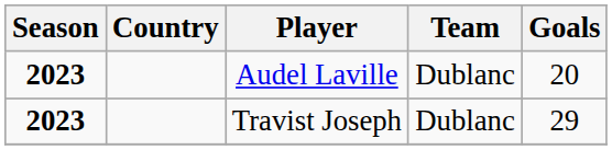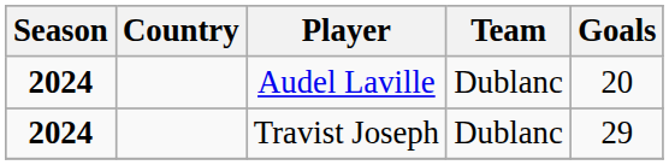 <table class="wikitable" style="text-align:center;">
 <tr>
 <th>Season</th>
 <th>Country</th>
 <th>Player</th>
 <th>Team</th>
 <th>Goals</th>
 </tr>
 <tr>
-<td><strong>2023</strong></td>
+<td><strong>2024</strong></td>
 <td></td>
 <td><a href='#'>Audel Laville</a></td>
 <td>Dublanc</td>
 <td>20</td>
 </tr>
 <tr>
-<td><strong>2023</strong></td>
+<td><strong>2024</strong></td>
 <td></td>
 <td>Travist Joseph</td>
 <td>Dublanc</td>
 <td>29</td>
 </tr>
 <tr>
 </tr>
 </table>
